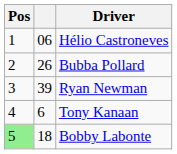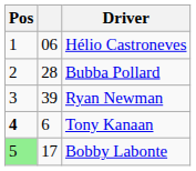 <table class="wikitable" style="font-size:98%">
 <tr>
 <th>Pos</th>
 <th></th>
 <th>Driver</th>
 </tr>
 <tr>
 <td>1</td>
 <td>06</td>
 <td><a href='#'>Hélio Castroneves</a></td>
 </tr>
 <tr>
 <td>2</td>
-<td>26</td>
+<td>28</td>
 <td><a href='#'>Bubba Pollard</a></td>
 </tr>
 <tr>
 <td>3</td>
 <td>39</td>
 <td><a href='#'>Ryan Newman</a></td>
 </tr>
 <tr>
-<td>4</td>
+<td><strong>4</strong></td>
 <td>6</td>
 <td><a href='#'>Tony Kanaan</a></td>
 </tr>
 <tr>
 <td style="background: lightgreen;">5</td>
-<td>18</td>
+<td>17</td>
 <td><a href='#'>Bobby Labonte</a></td>
 </tr>
 </table>
